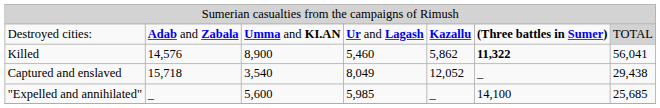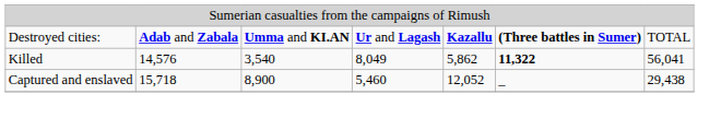 <table class="wikitable" align="center" style="margin-left: 1em;" style="font-size: 80%;">
 <tr>
 <td colspan="7" align="center" cellspacing="0" style="background:lightgrey; color:black">Sumerian casualties from the campaigns of Rimush</td>
 </tr>
 <tr>
 <td>Destroyed cities:</td>
 <td align=center rowspan=1><strong><a href='#'>Adab</a></strong> and <strong><a href='#'>Zabala</a></strong></td>
 <td align=center rowspan=1><strong><a href='#'>Umma</a></strong> and <strong>KI.AN</strong></td>
 <td colspan="1" align=center><strong><a href='#'>Ur</a></strong> and <strong><a href='#'>Lagash</a></strong></td>
 <td colspan="1" align=center><strong><a href='#'>Kazallu</a></strong></td>
 <td colspan="1" align=center><strong>(Three battles in <a href='#'>Sumer</a>)</strong></td>
-<td colspan="1" align=center style="background: lightgrey;">TOTAL</td>
+<td colspan="1" align=center>TOTAL</td>
 </tr>
 <tr>
 <td>Killed</td>
 <td>14,576</td>
-<td>8,900</td>
-<td>5,460</td>
+<td>3,540</td>
+<td>8,049</td>
 <td>5,862</td>
 <td><strong>11,322</strong></td>
 <td>56,041</td>
 </tr>
 <tr>
 <td>Captured and enslaved</td>
 <td>15,718</td>
-<td>3,540</td>
-<td>8,049</td>
+<td>8,900</td>
+<td>5,460</td>
 <td>12,052</td>
 <td>_</td>
 <td>29,438</td>
 </tr>
 <tr>
-<td>"Expelled and annihilated"</td>
-<td>_</td>
-<td>5,600</td>
-<td>5,985</td>
-<td>_</td>
-<td>14,100</td>
-<td>25,685</td>
-</tr>
-<tr>
 </tr>
 </table>
